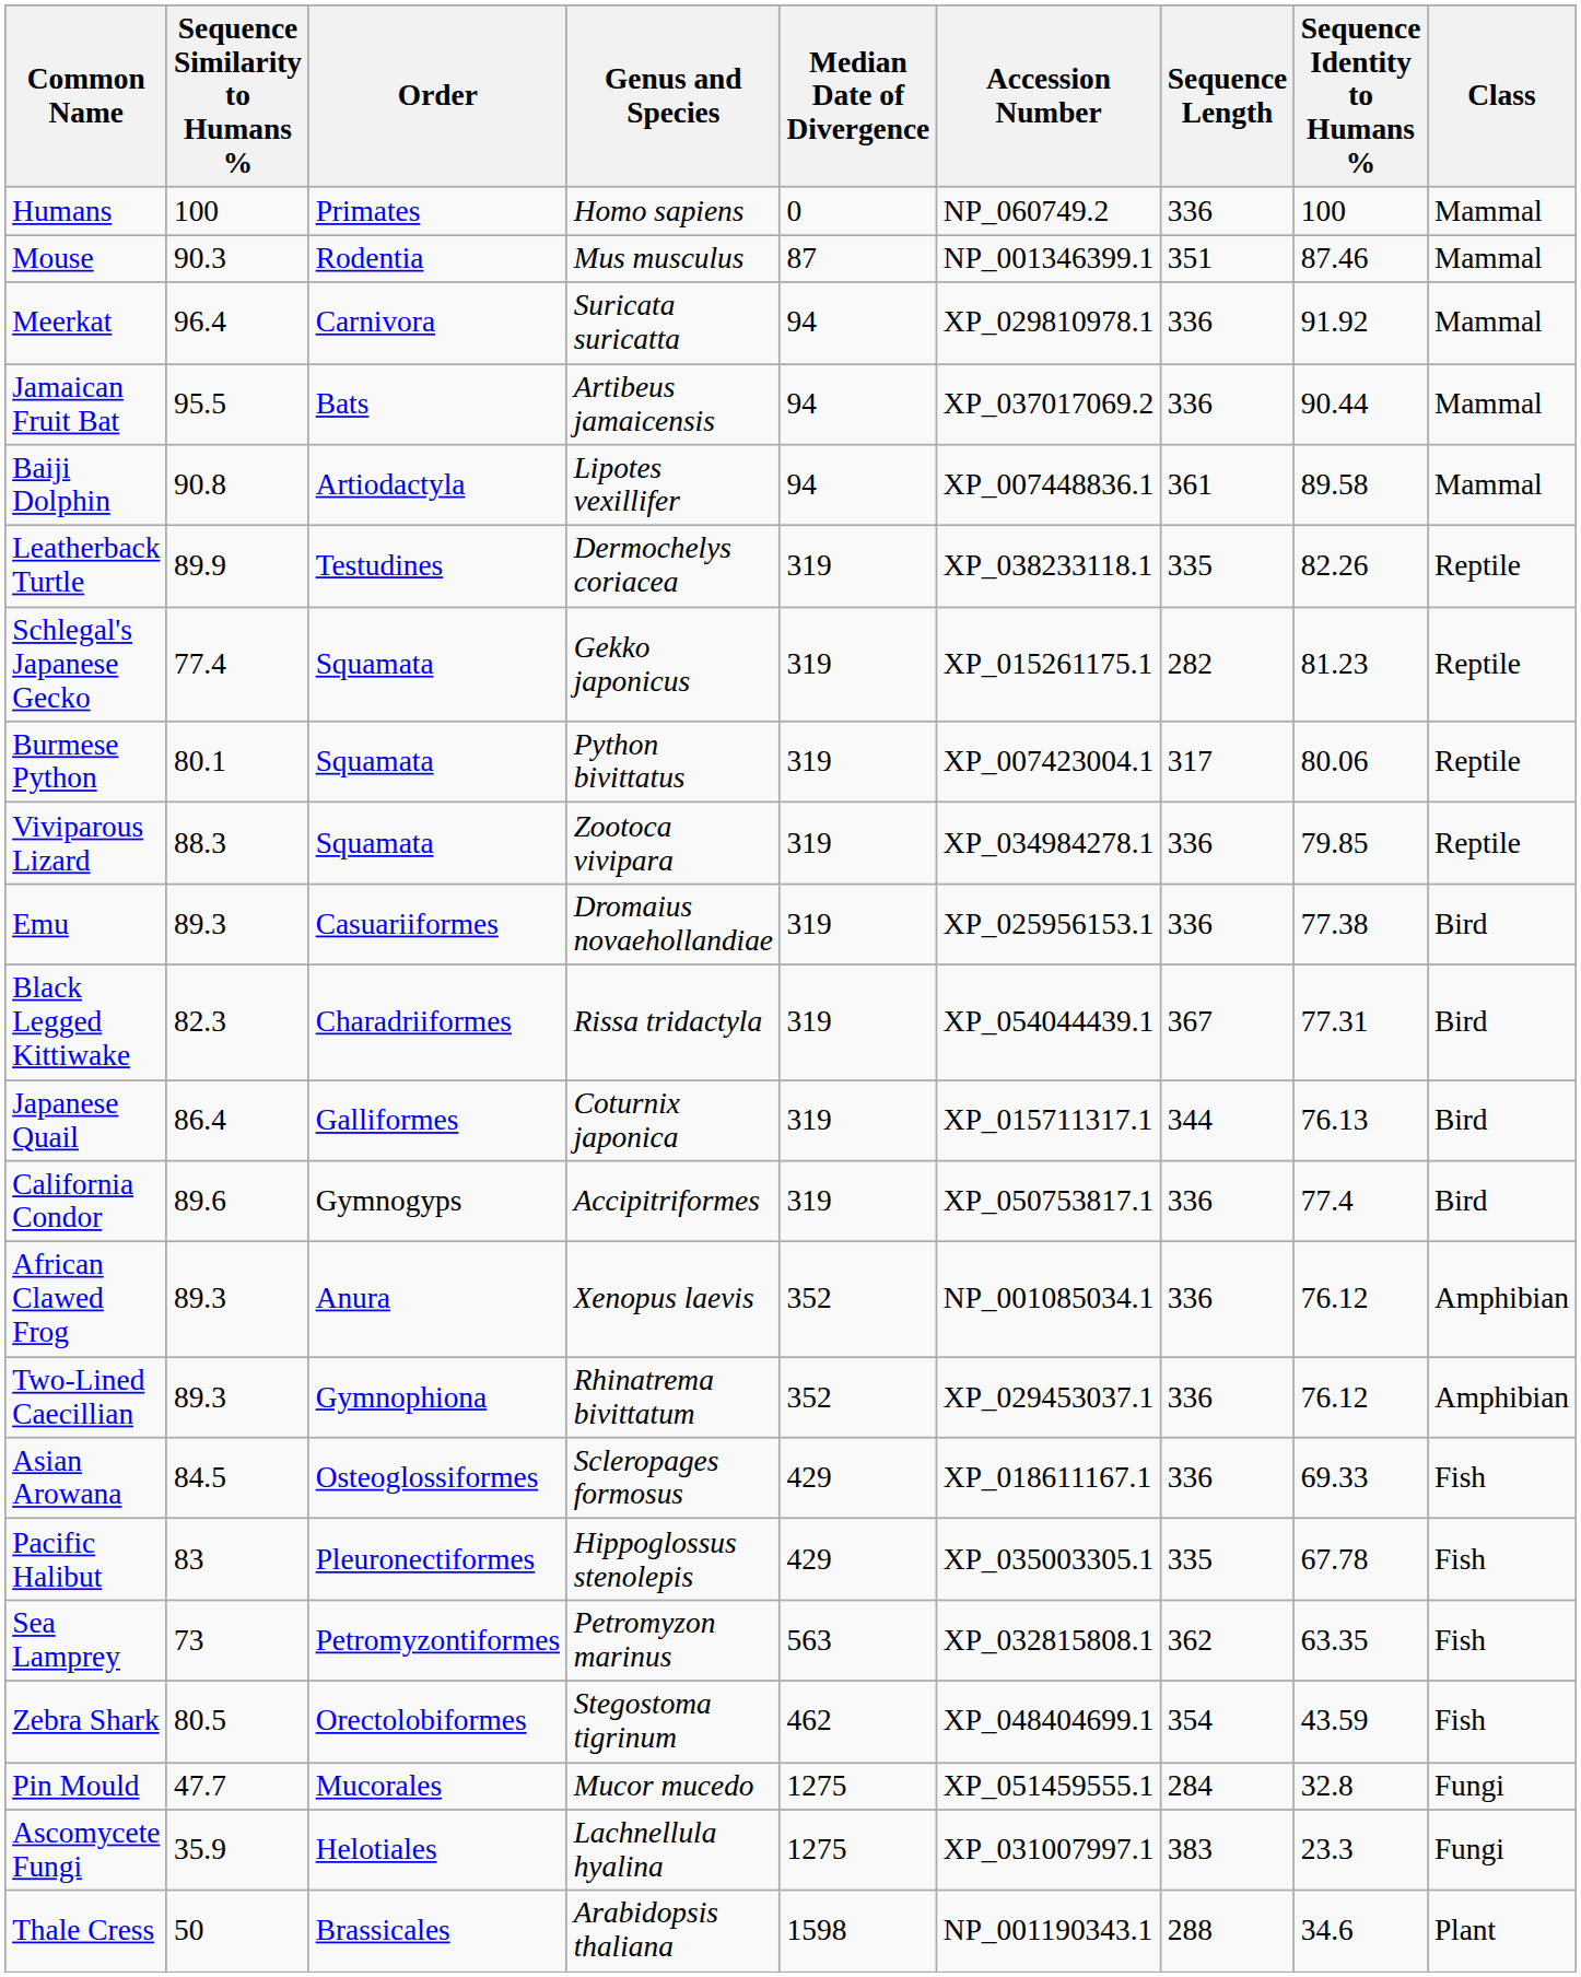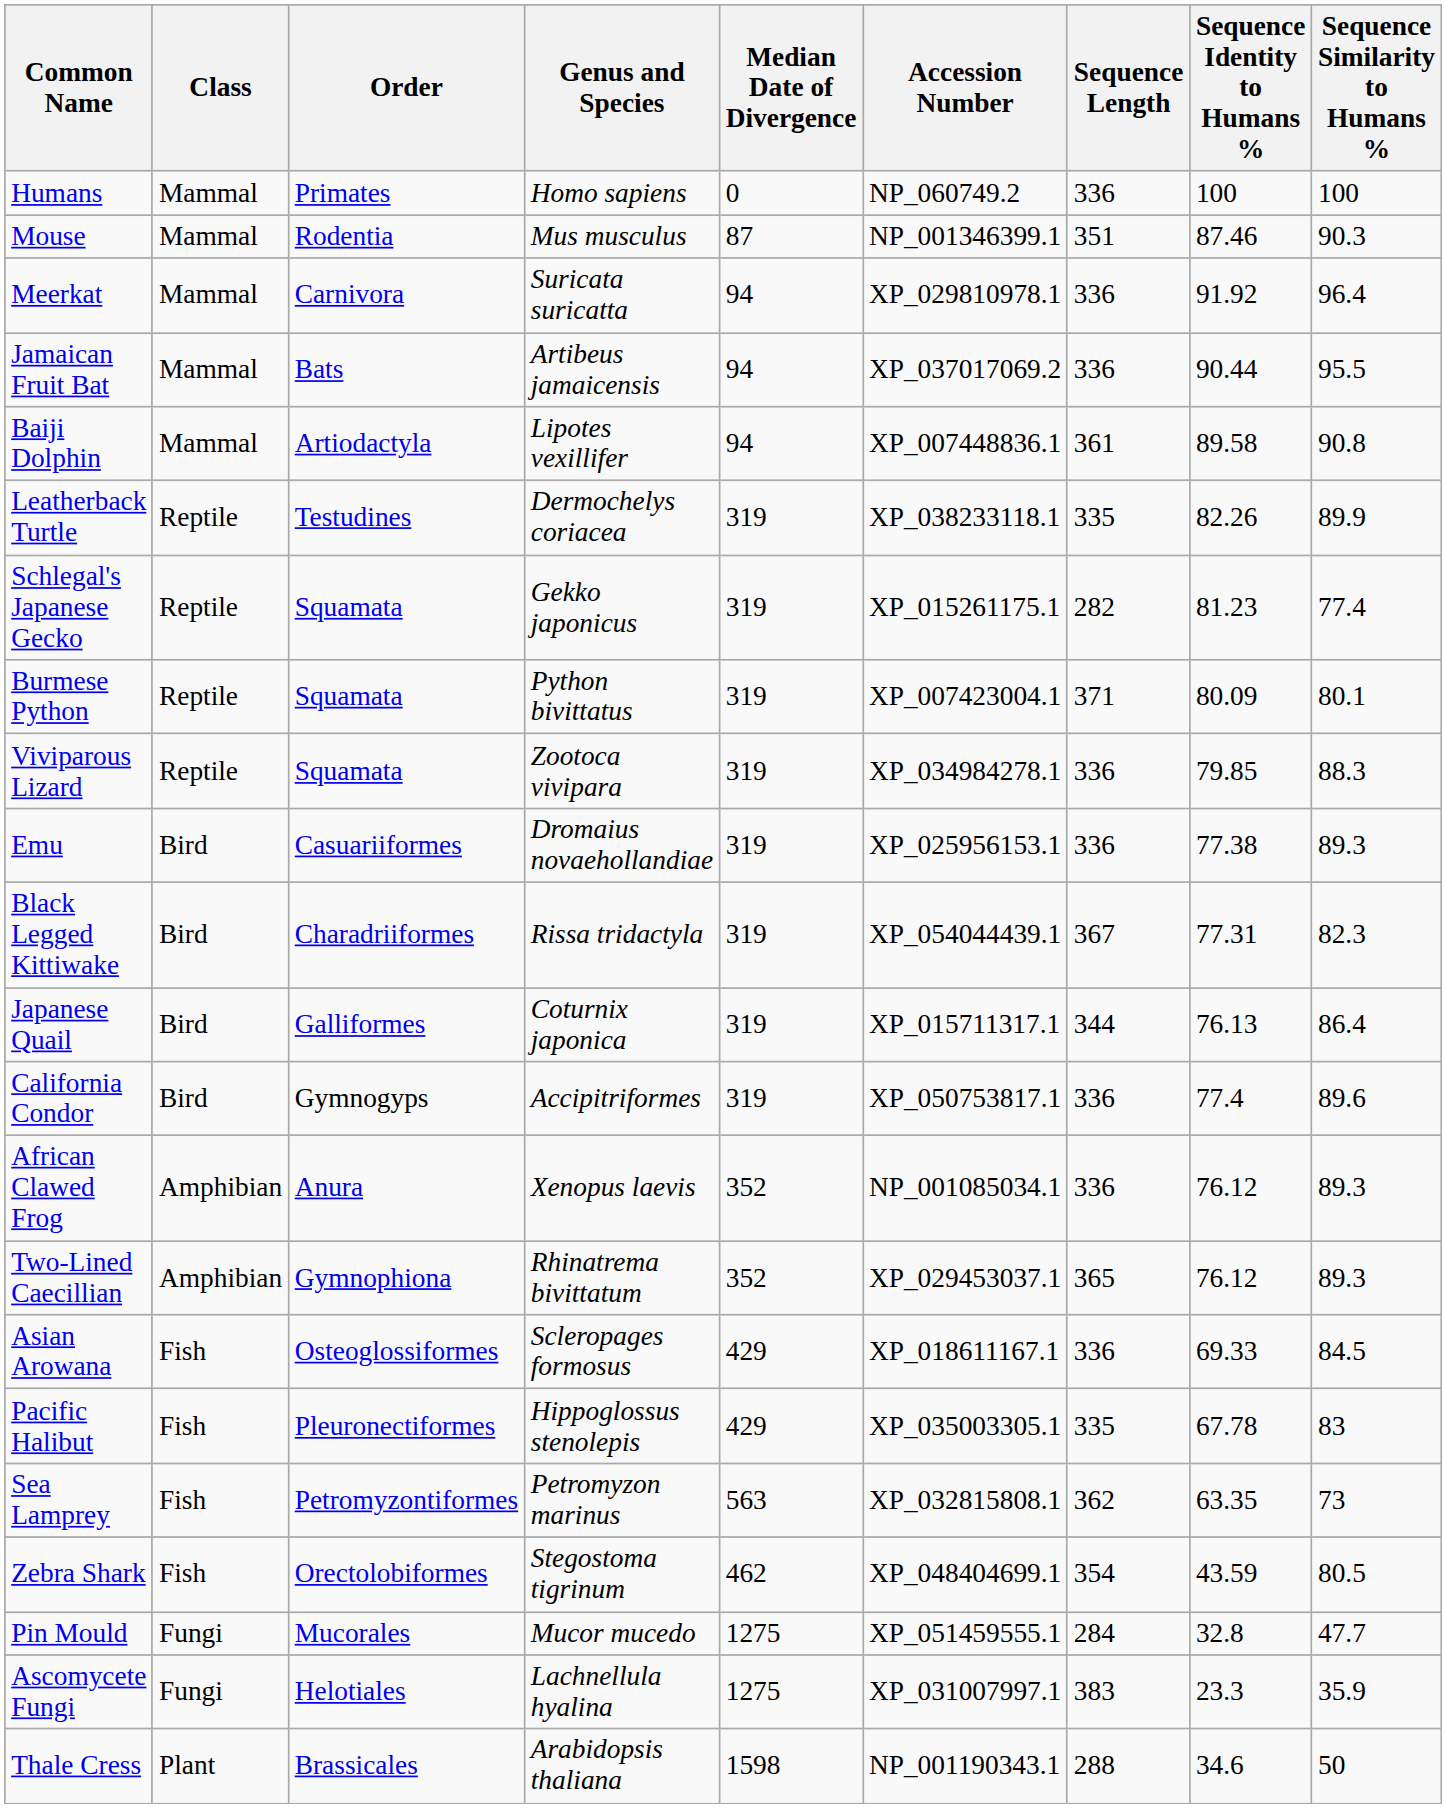 <table class="wikitable sortable">
 <tr>
 <th>Common Name</th>
-<th>Sequence Similarity to Humans %</th>
+<th>Class</th>
 <th>Order</th>
 <th>Genus and Species</th>
 <th>Median Date of Divergence</th>
 <th>Accession Number</th>
 <th>Sequence Length</th>
 <th>Sequence Identity to Humans %</th>
-<th>Class</th>
+<th>Sequence Similarity to Humans %</th>
 </tr>
 <tr>
 <td><a href='#'>Humans</a></td>
-<td>100</td>
+<td>Mammal</td>
 <td><a href='#'>Primates</a></td>
 <td><em>Homo sapiens</em></td>
 <td>0</td>
 <td>NP_060749.2</td>
 <td>336</td>
 <td>100</td>
-<td>Mammal</td>
+<td>100</td>
 </tr>
 <tr>
 <td><a href='#'>Mouse</a></td>
-<td>90.3</td>
+<td>Mammal</td>
 <td><a href='#'>Rodentia</a></td>
 <td><em>Mus musculus</em></td>
 <td>87</td>
 <td>NP_001346399.1</td>
 <td>351</td>
 <td>87.46</td>
-<td>Mammal</td>
+<td>90.3</td>
 </tr>
 <tr>
 <td><a href='#'>Meerkat</a></td>
-<td>96.4</td>
+<td>Mammal</td>
 <td><a href='#'>Carnivora</a></td>
 <td><em>Suricata suricatta</em></td>
 <td>94</td>
 <td>XP_029810978.1</td>
 <td>336</td>
 <td>91.92</td>
-<td>Mammal</td>
+<td>96.4</td>
 </tr>
 <tr>
 <td><a href='#'>Jamaican Fruit Bat</a></td>
-<td>95.5</td>
+<td>Mammal</td>
 <td><a href='#'>Bats</a></td>
 <td><em>Artibeus jamaicensis</em></td>
 <td>94</td>
 <td>XP_037017069.2</td>
 <td>336</td>
 <td>90.44</td>
-<td>Mammal</td>
+<td>95.5</td>
 </tr>
 <tr>
 <td><a href='#'>Baiji Dolphin</a></td>
-<td>90.8</td>
+<td>Mammal</td>
 <td><a href='#'>Artiodactyla</a></td>
 <td><em>Lipotes vexillifer</em></td>
 <td>94</td>
 <td>XP_007448836.1</td>
 <td>361</td>
 <td>89.58</td>
-<td>Mammal</td>
+<td>90.8</td>
 </tr>
 <tr>
 <td><a href='#'>Leatherback Turtle</a></td>
-<td>89.9</td>
+<td>Reptile</td>
 <td><a href='#'>Testudines</a></td>
 <td><em>Dermochelys coriacea</em></td>
 <td>319</td>
 <td>XP_038233118.1</td>
 <td>335</td>
 <td>82.26</td>
-<td>Reptile</td>
+<td>89.9</td>
 </tr>
 <tr>
 <td><a href='#'>Schlegal's Japanese Gecko</a></td>
-<td>77.4</td>
+<td>Reptile</td>
 <td><a href='#'>Squamata</a></td>
 <td><em>Gekko japonicus</em></td>
 <td>319</td>
 <td>XP_015261175.1</td>
 <td>282</td>
 <td>81.23</td>
-<td>Reptile</td>
+<td>77.4</td>
 </tr>
 <tr>
 <td><a href='#'>Burmese Python</a></td>
-<td>80.1</td>
+<td>Reptile</td>
 <td><a href='#'>Squamata</a></td>
 <td><em>Python bivittatus</em></td>
 <td>319</td>
 <td>XP_007423004.1</td>
-<td>317</td>
-<td>80.06</td>
-<td>Reptile</td>
+<td>371</td>
+<td>80.09</td>
+<td>80.1</td>
 </tr>
 <tr>
 <td><a href='#'>Viviparous Lizard</a></td>
-<td>88.3</td>
+<td>Reptile</td>
 <td><a href='#'>Squamata</a></td>
 <td><em>Zootoca vivipara</em></td>
 <td>319</td>
 <td>XP_034984278.1</td>
 <td>336</td>
 <td>79.85</td>
-<td>Reptile</td>
+<td>88.3</td>
 </tr>
 <tr>
 <td><a href='#'>Emu</a></td>
-<td>89.3</td>
+<td>Bird</td>
 <td><a href='#'>Casuariiformes</a></td>
 <td><em>Dromaius novaehollandiae</em></td>
 <td>319</td>
 <td>XP_025956153.1</td>
 <td>336</td>
 <td>77.38</td>
-<td>Bird</td>
+<td>89.3</td>
 </tr>
 <tr>
 <td><a href='#'>Black Legged Kittiwake</a></td>
-<td>82.3</td>
+<td>Bird</td>
 <td><a href='#'>Charadriiformes</a></td>
 <td><em>Rissa tridactyla</em></td>
 <td>319</td>
 <td>XP_054044439.1</td>
 <td>367</td>
 <td>77.31</td>
-<td>Bird</td>
+<td>82.3</td>
 </tr>
 <tr>
 <td><a href='#'>Japanese Quail</a></td>
-<td>86.4</td>
+<td>Bird</td>
 <td><a href='#'>Galliformes</a></td>
 <td><em>Coturnix japonica</em></td>
 <td>319</td>
 <td>XP_015711317.1</td>
 <td>344</td>
 <td>76.13</td>
-<td>Bird</td>
+<td>86.4</td>
 </tr>
 <tr>
 <td><a href='#'>California Condor</a></td>
-<td>89.6</td>
+<td>Bird</td>
 <td>Gymnogyps</td>
 <td><em>Accipitriformes</em></td>
 <td>319</td>
 <td>XP_050753817.1</td>
 <td>336</td>
 <td>77.4</td>
-<td>Bird</td>
+<td>89.6</td>
 </tr>
 <tr>
 <td><a href='#'>African Clawed Frog</a></td>
-<td>89.3</td>
+<td>Amphibian</td>
 <td><a href='#'>Anura</a></td>
 <td><em>Xenopus laevis</em></td>
 <td>352</td>
 <td>NP_001085034.1</td>
 <td>336</td>
 <td>76.12</td>
-<td>Amphibian</td>
+<td>89.3</td>
 </tr>
 <tr>
 <td><a href='#'>Two-Lined Caecillian</a></td>
-<td>89.3</td>
+<td>Amphibian</td>
 <td><a href='#'>Gymnophiona</a></td>
 <td><em>Rhinatrema bivittatum</em></td>
 <td>352</td>
 <td>XP_029453037.1</td>
-<td>336</td>
+<td>365</td>
 <td>76.12</td>
-<td>Amphibian</td>
+<td>89.3</td>
 </tr>
 <tr>
 <td><a href='#'>Asian Arowana</a></td>
-<td>84.5</td>
+<td>Fish</td>
 <td><a href='#'>Osteoglossiformes</a></td>
 <td><em>Scleropages formosus</em></td>
 <td>429</td>
 <td>XP_018611167.1</td>
 <td>336</td>
 <td>69.33</td>
-<td>Fish</td>
+<td>84.5</td>
 </tr>
 <tr>
 <td><a href='#'>Pacific Halibut</a></td>
-<td>83</td>
+<td>Fish</td>
 <td><a href='#'>Pleuronectiformes</a></td>
 <td><em>Hippoglossus stenolepis</em></td>
 <td>429</td>
 <td>XP_035003305.1</td>
 <td>335</td>
 <td>67.78</td>
-<td>Fish</td>
+<td>83</td>
 </tr>
 <tr>
 <td><a href='#'>Sea Lamprey</a></td>
-<td>73</td>
+<td>Fish</td>
 <td><a href='#'>Petromyzontiformes</a></td>
 <td><em>Petromyzon marinus</em></td>
 <td>563</td>
 <td>XP_032815808.1</td>
 <td>362</td>
 <td>63.35</td>
-<td>Fish</td>
+<td>73</td>
 </tr>
 <tr>
 <td><a href='#'>Zebra Shark</a></td>
-<td>80.5</td>
+<td>Fish</td>
 <td><a href='#'>Orectolobiformes</a></td>
 <td><em>Stegostoma tigrinum</em></td>
 <td>462</td>
 <td>XP_048404699.1</td>
 <td>354</td>
 <td>43.59</td>
-<td>Fish</td>
+<td>80.5</td>
 </tr>
 <tr>
 <td><a href='#'>Pin Mould</a></td>
-<td>47.7</td>
+<td>Fungi</td>
 <td><a href='#'>Mucorales</a></td>
 <td><em>Mucor mucedo</em></td>
 <td>1275</td>
 <td>XP_051459555.1</td>
 <td>284</td>
 <td>32.8</td>
-<td>Fungi</td>
+<td>47.7</td>
 </tr>
 <tr>
 <td><a href='#'>Ascomycete Fungi</a></td>
-<td>35.9</td>
+<td>Fungi</td>
 <td><a href='#'>Helotiales</a></td>
 <td><em>Lachnellula hyalina</em></td>
 <td>1275</td>
 <td>XP_031007997.1</td>
 <td>383</td>
 <td>23.3</td>
-<td>Fungi</td>
+<td>35.9</td>
 </tr>
 <tr>
 <td><a href='#'>Thale Cress</a></td>
-<td>50</td>
+<td>Plant</td>
 <td><a href='#'>Brassicales</a></td>
 <td><em>Arabidopsis thaliana</em></td>
 <td>1598</td>
 <td>NP_001190343.1</td>
 <td>288</td>
 <td>34.6</td>
-<td>Plant</td>
+<td>50</td>
 </tr>
 </table>
